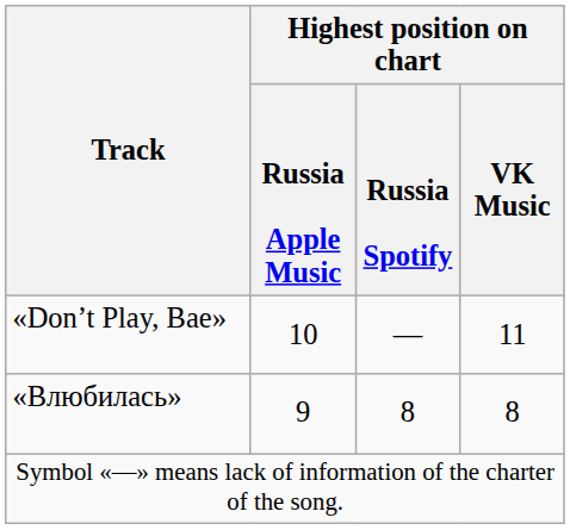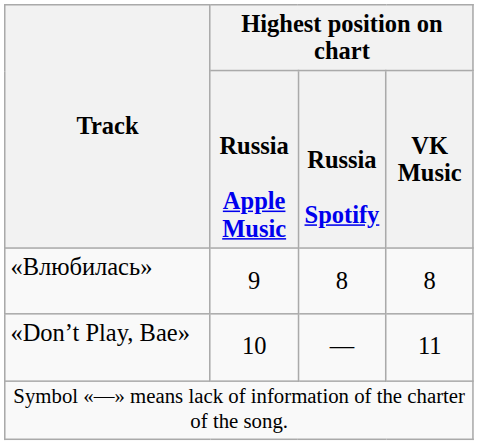 <table class="wikitable" style="text-align:center;">
 <tr>
 <th rowspan="2">Track</th>
 <th colspan="3">Highest position on chart</th>
 </tr>
 <tr>
 <th width="50"><br><br>Russia<br><br><a href='#'>Apple Music</a></th>
 <th width="50"><br><br>Russia<br><br><a href='#'>Spotify</a></th>
 <th width="50">VK Music</th>
 </tr>
 <tr>
+<td align="left">«Влюбилась»<br><br></td>
+<td>9</td>
+<td>8</td>
+<td>8</td>
+</tr>
+<tr>
 <td align="left">«Don’t Play, Bae»<br><br></td>
 <td>10</td>
 <td>—</td>
 <td>11</td>
 </tr>
 <tr>
-<td align="left">«Влюбилась»<br><br></td>
-<td>9</td>
-<td>8</td>
-<td>8</td>
-</tr>
-<tr>
 <td colspan="4" style="font-size:85%;" width="300">Symbol «—» means lack of information of the charter of the song.</td>
 </tr>
 </table>
